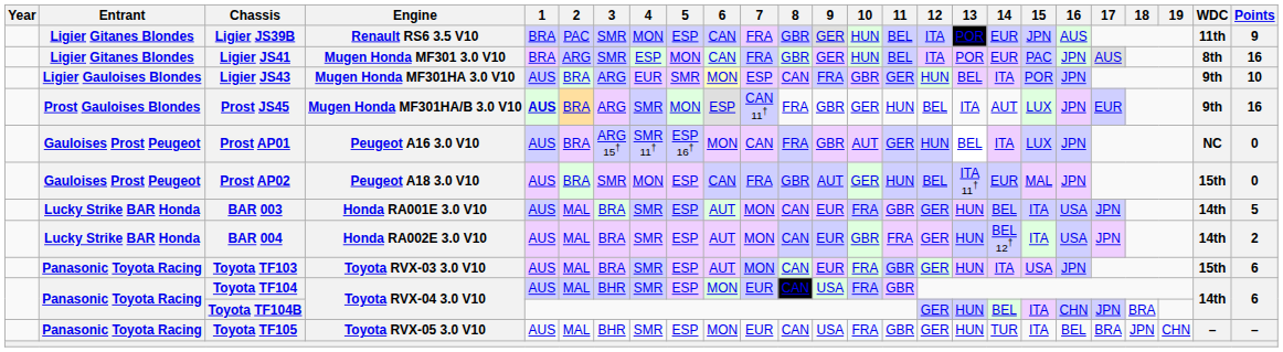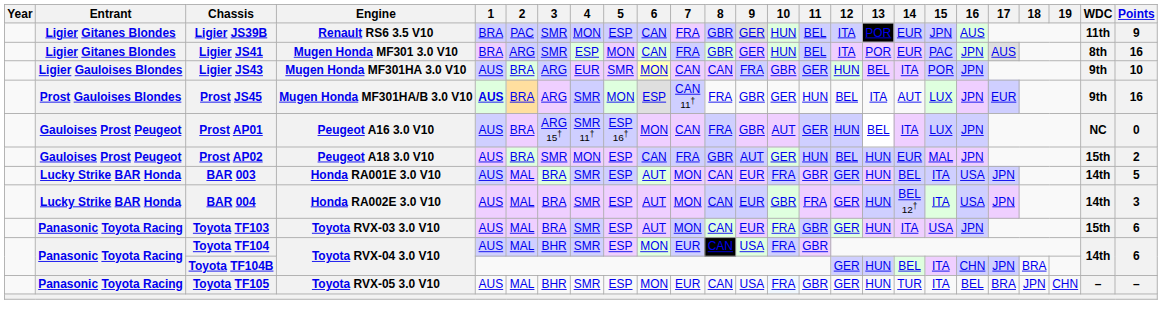 <table class="wikitable" style="text-align:center; font-size:85%">
 <tr>
 <th>Year</th>
 <th>Entrant</th>
 <th>Chassis</th>
 <th>Engine</th>
 <th>1</th>
 <th>2</th>
 <th>3</th>
 <th>4</th>
 <th>5</th>
 <th>6</th>
 <th>7</th>
 <th>8</th>
 <th>9</th>
 <th>10</th>
 <th>11</th>
 <th>12</th>
 <th>13</th>
 <th>14</th>
 <th>15</th>
 <th>16</th>
 <th>17</th>
 <th>18</th>
 <th>19</th>
 <th>WDC</th>
 <th><a href='#'>Points</a></th>
 </tr>
 <tr>
 <td></td>
 <th nowrap><a href='#'>Ligier</a> <a href='#'>Gitanes Blondes</a></th>
 <th nowrap><a href='#'>Ligier</a> <a href='#'>JS39B</a></th>
 <th nowrap><a href='#'>Renault</a> RS6 3.5 V10</th>
 <td style="background:#CFCFFF;"><a href='#'>BRA</a><br></td>
 <td style="background:#CFCFFF;"><a href='#'>PAC</a><br></td>
 <td style="background:#CFCFFF;"><a href='#'>SMR</a><br></td>
 <td style="background:#CFCFFF;"><a href='#'>MON</a><br></td>
 <td style="background:#CFCFFF;"><a href='#'>ESP</a><br></td>
 <td style="background:#CFCFFF;"><a href='#'>CAN</a><br></td>
 <td style="background:#EFCFFF;"><a href='#'>FRA</a><br></td>
 <td style="background:#CFCFFF;"><a href='#'>GBR</a><br></td>
 <td style="background:#DFDFDF;"><a href='#'>GER</a><br></td>
 <td style="background:#DFFFDF;"><a href='#'>HUN</a><br></td>
 <td style="background:#CFCFFF;"><a href='#'>BEL</a><br></td>
 <td style="background:#CFCFFF;"><a href='#'>ITA</a><br></td>
 <td style="background:#000000; color:#ffffff"><a href='#'><span>POR</span></a><br></td>
 <td style="background:#CFCFFF;"><a href='#'>EUR</a><br></td>
 <td style="background:#CFCFFF;"><a href='#'>JPN</a><br></td>
 <td style="background:#DFFFDF;"><a href='#'>AUS</a><br></td>
 <td colspan=3></td>
 <th>11th</th>
 <th>9</th>
 </tr>
 <tr>
 <td></td>
 <th nowrap><a href='#'>Ligier</a> <a href='#'>Gitanes Blondes</a></th>
 <th nowrap><a href='#'>Ligier</a> <a href='#'>JS41</a></th>
 <th nowrap><a href='#'>Mugen Honda</a> MF301 3.0 V10</th>
 <td style="background:#EFCFFF;"><a href='#'>BRA</a><br></td>
 <td style="background:#CFCFFF;"><a href='#'>ARG</a><br></td>
 <td style="background:#CFCFFF;"><a href='#'>SMR</a><br></td>
 <td style="background:#DFFFDF;"><a href='#'>ESP</a><br></td>
 <td style="background:#EFCFFF;"><a href='#'>MON</a><br></td>
 <td style="background:#DFFFDF;"><a href='#'>CAN</a><br></td>
 <td style="background:#CFCFFF;"><a href='#'>FRA</a><br></td>
 <td style="background:#DFFFDF;"><a href='#'>GBR</a><br></td>
 <td style="background:#EFCFFF;"><a href='#'>GER</a><br></td>
 <td style="background:#DFFFDF;"><a href='#'>HUN</a><br></td>
 <td style="background:#CFCFFF;"><a href='#'>BEL</a><br></td>
 <td style="background:#EFCFFF;"><a href='#'>ITA</a><br></td>
 <td style="background:#EFCFFF;"><a href='#'>POR</a><br></td>
 <td style="background:#EFCFFF;"><a href='#'>EUR</a><br></td>
 <td style="background:#CFCFFF;"><a href='#'>PAC</a><br></td>
 <td style="background:#DFFFDF;"><a href='#'>JPN</a><br></td>
 <td style="background:#DFDFDF;"><a href='#'>AUS</a><br></td>
 <td colspan=2></td>
 <th>8th</th>
 <th>16</th>
 </tr>
 <tr>
 <td></td>
 <th nowrap><a href='#'>Ligier</a> <a href='#'>Gauloises Blondes</a></th>
 <th nowrap><a href='#'>Ligier</a> <a href='#'>JS43</a></th>
 <th nowrap><a href='#'>Mugen Honda</a> MF301HA 3.0 V10</th>
 <td style="background:#CFCFFF;"><a href='#'>AUS</a><br></td>
 <td style="background:#DFFFDF;"><a href='#'>BRA</a><br></td>
 <td style="background:#CFCFFF;"><a href='#'>ARG</a><br></td>
 <td style="background:#EFCFFF;"><a href='#'>EUR</a><br></td>
 <td style="background:#EFCFFF;"><a href='#'>SMR</a><br></td>
 <td style="background:#FFFFBF;"><a href='#'>MON</a><br></td>
-<td style="background:#EFCFFF;"><a href='#'>ESP</a><br></td>
+<td style="background:#EFCFFF;"><a href='#'>CAN</a><br></td>
 <td style="background:#EFCFFF;"><a href='#'>CAN</a><br></td>
 <td style="background:#CFCFFF;"><a href='#'>FRA</a><br></td>
 <td style="background:#EFCFFF;"><a href='#'>GBR</a><br></td>
 <td style="background:#CFCFFF;"><a href='#'>GER</a><br></td>
 <td style="background:#DFFFDF;"><a href='#'>HUN</a><br></td>
 <td style="background:#EFCFFF;"><a href='#'>BEL</a><br></td>
 <td style="background:#EFCFFF;"><a href='#'>ITA</a><br></td>
 <td style="background:#CFCFFF;"><a href='#'>POR</a><br></td>
 <td style="background:#CFCFFF;"><a href='#'>JPN</a><br></td>
 <td colspan=3></td>
 <th>9th</th>
 <th>10</th>
 </tr>
 <tr>
 <td></td>
 <th nowrap><a href='#'>Prost</a> <a href='#'>Gauloises Blondes</a></th>
 <th nowrap><a href='#'>Prost</a> <a href='#'>JS45</a></th>
 <th nowrap><a href='#'>Mugen Honda</a> MF301HA/B 3.0 V10</th>
 <td style="background:#DFFFDF;"><strong><a href='#'>AUS</a><br></strong></td>
 <td style="background:#FFDF9F;"><a href='#'>BRA</a><br></td>
 <td style="background:#EFCFFF;"><a href='#'>ARG</a><br></td>
 <td style="background:#CFCFFF;"><a href='#'>SMR</a><br></td>
 <td style="background:#DFFFDF;"><a href='#'>MON</a><br></td>
 <td style="background:#DFDFDF;"><a href='#'>ESP</a><br></td>
 <td style="background:#CFCFFF;"><a href='#'>CAN</a><br><small>11<sup>†</sup></small></td>
 <td><a href='#'>FRA</a></td>
 <td><a href='#'>GBR</a></td>
 <td><a href='#'>GER</a></td>
 <td><a href='#'>HUN</a></td>
 <td><a href='#'>BEL</a></td>
 <td><a href='#'>ITA</a></td>
 <td><a href='#'>AUT</a></td>
 <td style="background:#DFFFDF;"><a href='#'>LUX</a><br></td>
 <td style="background:#EFCFFF;"><a href='#'>JPN</a><br></td>
 <td style="background:#CFCFFF;"><a href='#'>EUR</a><br></td>
 <td colspan=2></td>
 <th>9th</th>
 <th>16</th>
 </tr>
 <tr>
 <td></td>
 <th nowrap><a href='#'>Gauloises</a> <a href='#'>Prost</a> <a href='#'>Peugeot</a></th>
 <th nowrap><a href='#'>Prost</a> <a href='#'>AP01</a></th>
 <th nowrap><a href='#'>Peugeot</a> A16 3.0 V10</th>
 <td style="background:#CFCFFF;"><a href='#'>AUS</a><br></td>
 <td style="background:#EFCFFF;"><a href='#'>BRA</a><br></td>
 <td style="background:#CFCFFF;"><a href='#'>ARG</a><br><small>15<sup>†</sup></small></td>
 <td style="background:#CFCFFF;"><a href='#'>SMR</a><br><small>11<sup>†</sup></small></td>
 <td style="background:#CFCFFF;"><a href='#'>ESP</a><br><small>16<sup>†</sup></small></td>
 <td style="background:#EFCFFF;"><a href='#'>MON</a><br></td>
 <td style="background:#EFCFFF;"><a href='#'>CAN</a><br></td>
 <td style="background:#CFCFFF;"><a href='#'>FRA</a><br></td>
 <td style="background:#EFCFFF;"><a href='#'>GBR</a><br></td>
 <td style="background:#EFCFFF;"><a href='#'>AUT</a><br></td>
 <td style="background:#CFCFFF;"><a href='#'>GER</a><br></td>
 <td style="background:#CFCFFF;"><a href='#'>HUN</a><br></td>
 <td style="background:#FFFFFF;"><a href='#'>BEL</a><br></td>
 <td style="background:#EFCFFF;"><a href='#'>ITA</a><br></td>
 <td style="background:#CFCFFF;"><a href='#'>LUX</a><br></td>
 <td style="background:#CFCFFF;"><a href='#'>JPN</a><br></td>
 <td colspan=3></td>
 <th>NC</th>
 <th>0</th>
 </tr>
 <tr>
 <td></td>
 <th nowrap><a href='#'>Gauloises</a> <a href='#'>Prost</a> <a href='#'>Peugeot</a></th>
 <th nowrap><a href='#'>Prost</a> <a href='#'>AP02</a></th>
 <th nowrap><a href='#'>Peugeot</a> A18 3.0 V10</th>
 <td style="background:#EFCFFF;"><a href='#'>AUS</a><br></td>
 <td style="background:#DFFFDF;"><a href='#'>BRA</a><br></td>
 <td style="background:#EFCFFF;"><a href='#'>SMR</a><br></td>
 <td style="background:#EFCFFF;"><a href='#'>MON</a><br></td>
 <td style="background:#EFCFFF;"><a href='#'>ESP</a><br></td>
 <td style="background:#CFCFFF;"><a href='#'>CAN</a><br></td>
 <td style="background:#CFCFFF;"><a href='#'>FRA</a><br></td>
 <td style="background:#CFCFFF;"><a href='#'>GBR</a><br></td>
 <td style="background:#CFCFFF;"><a href='#'>AUT</a><br></td>
 <td style="background:#DFFFDF;"><a href='#'>GER</a><br></td>
 <td style="background:#CFCFFF;"><a href='#'>HUN</a><br></td>
 <td style="background:#CFCFFF;"><a href='#'>BEL</a><br></td>
-<td style="background:#CFCFFF;"><a href='#'>ITA</a><br><small>11<sup>†</sup></small></td>
+<td style="background:#CFCFFF;"><a href='#'>HUN</a><br></td>
 <td style="background:#CFCFFF;"><a href='#'>EUR</a><br></td>
 <td style="background:#EFCFFF;"><a href='#'>MAL</a><br></td>
 <td style="background:#EFCFFF;"><a href='#'>JPN</a><br></td>
 <td colspan=3></td>
 <th>15th</th>
-<th>0</th>
+<th>2</th>
 </tr>
 <tr>
 <td></td>
 <th nowrap><a href='#'>Lucky Strike</a> <a href='#'>BAR</a> <a href='#'>Honda</a></th>
 <th nowrap><a href='#'>BAR</a> <a href='#'>003</a></th>
 <th nowrap><a href='#'>Honda</a> RA001E 3.0 V10</th>
 <td style="background:#CFCFFF;"><a href='#'>AUS</a><br></td>
 <td style="background:#EFCFFF;"><a href='#'>MAL</a><br></td>
 <td style="background:#DFFFDF;"><a href='#'>BRA</a><br></td>
 <td style="background:#CFCFFF;"><a href='#'>SMR</a><br></td>
 <td style="background:#CFCFFF;"><a href='#'>ESP</a><br></td>
 <td style="background:#DFFFDF;"><a href='#'>AUT</a><br></td>
 <td style="background:#EFCFFF;"><a href='#'>MON</a><br></td>
 <td style="background:#EFCFFF;"><a href='#'>CAN</a><br></td>
 <td style="background:#EFCFFF;"><a href='#'>EUR</a><br></td>
 <td style="background:#CFCFFF;"><a href='#'>FRA</a><br></td>
 <td style="background:#EFCFFF;"><a href='#'>GBR</a><br></td>
 <td style="background:#CFCFFF;"><a href='#'>GER</a><br></td>
 <td style="background:#EFCFFF;"><a href='#'>HUN</a><br></td>
 <td style="background:#CFCFFF;"><a href='#'>BEL</a><br></td>
 <td style="background:#CFCFFF;"><a href='#'>ITA</a><br></td>
 <td style="background:#CFCFFF;"><a href='#'>USA</a><br></td>
 <td style="background:#CFCFFF;"><a href='#'>JPN</a><br></td>
 <td colspan=2></td>
 <th>14th</th>
 <th>5</th>
 </tr>
 <tr>
 <td></td>
 <th nowrap><a href='#'>Lucky Strike</a> <a href='#'>BAR</a> <a href='#'>Honda</a></th>
 <th nowrap><a href='#'>BAR</a> <a href='#'>004</a></th>
 <th nowrap><a href='#'>Honda</a> RA002E 3.0 V10</th>
 <td style="background:#EFCFFF;"><a href='#'>AUS</a><br></td>
 <td style="background:#EFCFFF;"><a href='#'>MAL</a><br></td>
 <td style="background:#EFCFFF;"><a href='#'>BRA</a><br></td>
 <td style="background:#EFCFFF;"><a href='#'>SMR</a><br></td>
 <td style="background:#EFCFFF;"><a href='#'>ESP</a><br></td>
 <td style="background:#EFCFFF;"><a href='#'>AUT</a><br></td>
 <td style="background:#EFCFFF;"><a href='#'>MON</a><br></td>
 <td style="background:#CFCFFF;"><a href='#'>CAN</a><br></td>
 <td style="background:#CFCFFF;"><a href='#'>EUR</a><br></td>
 <td style="background:#DFFFDF;"><a href='#'>GBR</a><br></td>
 <td style="background:#EFCFFF;"><a href='#'>FRA</a><br></td>
 <td style="background:#EFCFFF;"><a href='#'>GER</a><br></td>
 <td style="background:#CFCFFF;"><a href='#'>HUN</a><br></td>
 <td style="background:#CFCFFF;"><a href='#'>BEL</a><br><small>12<sup>†</sup></small></td>
 <td style="background:#DFFFDF;"><a href='#'>ITA</a><br></td>
 <td style="background:#CFCFFF;"><a href='#'>USA</a><br></td>
 <td style="background:#EFCFFF;"><a href='#'>JPN</a><br></td>
 <td colspan=2></td>
 <th>14th</th>
-<th>2</th>
+<th>3</th>
 </tr>
 <tr>
 <td></td>
 <th nowrap><a href='#'>Panasonic</a> <a href='#'>Toyota Racing</a></th>
 <th nowrap><a href='#'>Toyota</a> <a href='#'>TF103</a></th>
 <th nowrap><a href='#'>Toyota</a> RVX-03 3.0 V10</th>
 <td style="background:#EFCFFF;"><a href='#'>AUS</a><br></td>
 <td style="background:#EFCFFF;"><a href='#'>MAL</a><br></td>
 <td style="background:#EFCFFF;"><a href='#'>BRA</a><br></td>
 <td style="background:#CFCFFF;"><a href='#'>SMR</a><br></td>
 <td style="background:#EFCFFF;"><a href='#'>ESP</a><br></td>
 <td style="background:#EFCFFF;"><a href='#'>AUT</a><br></td>
 <td style="background:#CFCFFF;"><a href='#'>MON</a><br></td>
 <td style="background:#DFFFDF;"><a href='#'>CAN</a><br></td>
 <td style="background:#EFCFFF;"><a href='#'>EUR</a><br></td>
 <td style="background:#DFFFDF;"><a href='#'>FRA</a><br></td>
 <td style="background:#CFCFFF;"><a href='#'>GBR</a><br></td>
 <td style="background:#DFFFDF;"><a href='#'>GER</a><br></td>
 <td style="background:#EFCFFF;"><a href='#'>HUN</a><br></td>
 <td style="background:#EFCFFF;"><a href='#'>ITA</a><br></td>
 <td style="background:#EFCFFF;"><a href='#'>USA</a><br></td>
 <td style="background:#CFCFFF;"><a href='#'>JPN</a><br></td>
 <td colspan=3></td>
 <th>15th</th>
 <th>6</th>
 </tr>
 <tr>
 <td rowspan=2></td>
 <th rowspan=2 nowrap><a href='#'>Panasonic</a> <a href='#'>Toyota Racing</a></th>
 <th nowrap><a href='#'>Toyota</a> <a href='#'>TF104</a></th>
 <th rowspan=2 nowrap><a href='#'>Toyota</a> RVX-04 3.0 V10</th>
 <td style="background:#CFCFFF;"><a href='#'>AUS</a><br></td>
 <td style="background:#CFCFFF;"><a href='#'>MAL</a><br></td>
 <td style="background:#CFCFFF;"><a href='#'>BHR</a><br></td>
 <td style="background:#CFCFFF;"><a href='#'>SMR</a><br></td>
 <td style="background:#EFCFFF;"><a href='#'>ESP</a><br></td>
 <td style="background:#DFFFDF;"><a href='#'>MON</a><br></td>
 <td style="background:#CFCFFF;"><a href='#'>EUR</a><br></td>
 <td style="background:#000000; color:#ffffff"><a href='#'><span>CAN</span></a><br></td>
 <td style="background:#DFFFDF;"><a href='#'>USA</a><br></td>
 <td style="background:#CFCFFF;"><a href='#'>FRA</a><br></td>
 <td style="background:#EFCFFF;"><a href='#'>GBR</a><br></td>
 <td colspan=8></td>
 <th rowspan=2>14th</th>
 <th rowspan=2>6</th>
 </tr>
 <tr>
 <th nowrap><a href='#'>Toyota</a> <a href='#'>TF104B</a></th>
 <td colspan=11></td>
 <td style="background:#CFCFFF;"><a href='#'>GER</a><br></td>
 <td style="background:#CFCFFF;"><a href='#'>HUN</a><br></td>
 <td style="background:#DFFFDF;"><a href='#'>BEL</a><br></td>
 <td style="background:#EFCFFF;"><a href='#'>ITA</a><br></td>
 <td style="background:#CFCFFF;"><a href='#'>CHN</a><br></td>
 <td style="background:#CFCFFF;"><a href='#'>JPN</a><br></td>
 <td><a href='#'>BRA</a></td>
 <td></td>
 </tr>
 <tr>
 <td></td>
 <th nowrap><a href='#'>Panasonic</a> <a href='#'>Toyota Racing</a></th>
 <th nowrap><a href='#'>Toyota</a> <a href='#'>TF105</a></th>
 <th nowrap><a href='#'>Toyota</a> RVX-05 3.0 V10</th>
 <td><a href='#'>AUS</a></td>
 <td><a href='#'>MAL</a></td>
 <td><a href='#'>BHR</a></td>
 <td><a href='#'>SMR</a></td>
 <td><a href='#'>ESP</a></td>
 <td><a href='#'>MON</a></td>
 <td><a href='#'>EUR</a></td>
 <td><a href='#'>CAN</a></td>
 <td><a href='#'>USA</a></td>
 <td style="background:#F0F8FF;"><a href='#'>FRA</a><br></td>
 <td><a href='#'>GBR</a></td>
 <td><a href='#'>GER</a></td>
 <td><a href='#'>HUN</a></td>
 <td><a href='#'>TUR</a></td>
 <td><a href='#'>ITA</a></td>
 <td><a href='#'>BEL</a></td>
 <td><a href='#'>BRA</a></td>
 <td><a href='#'>JPN</a></td>
 <td><a href='#'>CHN</a></td>
 <th>–</th>
 <th>–</th>
 </tr>
 <tr>
 <th colspan="26"></th>
 </tr>
 </table>
